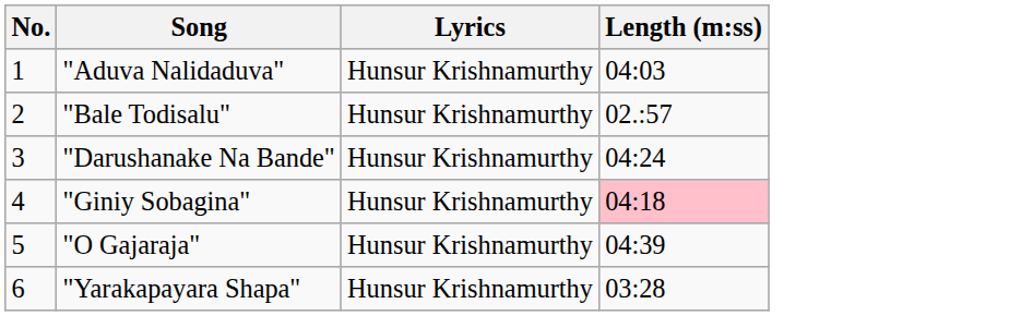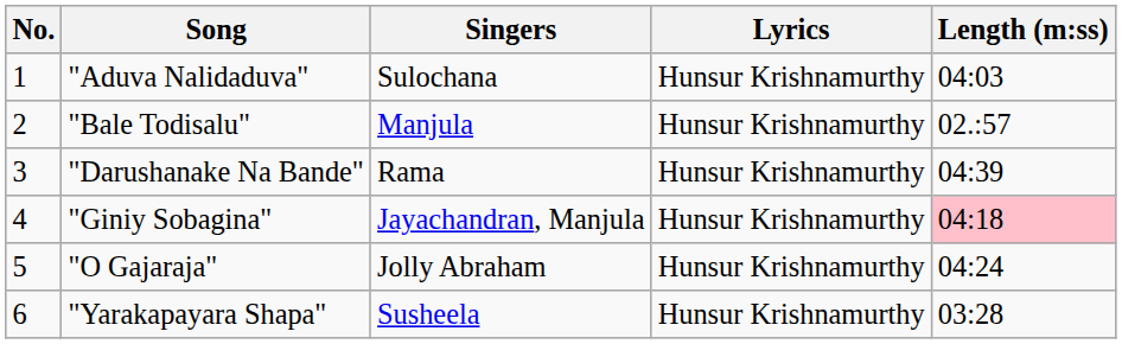 <table class="wikitable" style="font-size:95%;">
 <tr>
 <th>No.</th>
 <th>Song</th>
+<th>Singers</th>
 <th>Lyrics</th>
 <th>Length (m:ss)</th>
 </tr>
 <tr>
 <td>1</td>
 <td>"Aduva Nalidaduva"</td>
+<td>Sulochana</td>
 <td>Hunsur Krishnamurthy</td>
 <td>04:03</td>
 </tr>
 <tr>
 <td>2</td>
 <td>"Bale Todisalu"</td>
+<td><a href='#'>Manjula</a></td>
 <td>Hunsur Krishnamurthy</td>
 <td>02.:57</td>
 </tr>
 <tr>
 <td>3</td>
 <td>"Darushanake Na Bande"</td>
+<td>Rama</td>
 <td>Hunsur Krishnamurthy</td>
-<td>04:24</td>
+<td>04:39</td>
 </tr>
 <tr>
 <td>4</td>
 <td>"Giniy Sobagina"</td>
+<td><a href='#'>Jayachandran</a>, Manjula</td>
 <td>Hunsur Krishnamurthy</td>
 <td style="background: pink;">04:18</td>
 </tr>
 <tr>
 <td>5</td>
 <td>"O Gajaraja"</td>
+<td>Jolly Abraham</td>
 <td>Hunsur Krishnamurthy</td>
-<td>04:39</td>
+<td>04:24</td>
 </tr>
 <tr>
 <td>6</td>
 <td>"Yarakapayara Shapa"</td>
+<td><a href='#'>Susheela</a></td>
 <td>Hunsur Krishnamurthy</td>
 <td>03:28</td>
 </tr>
 </table>
